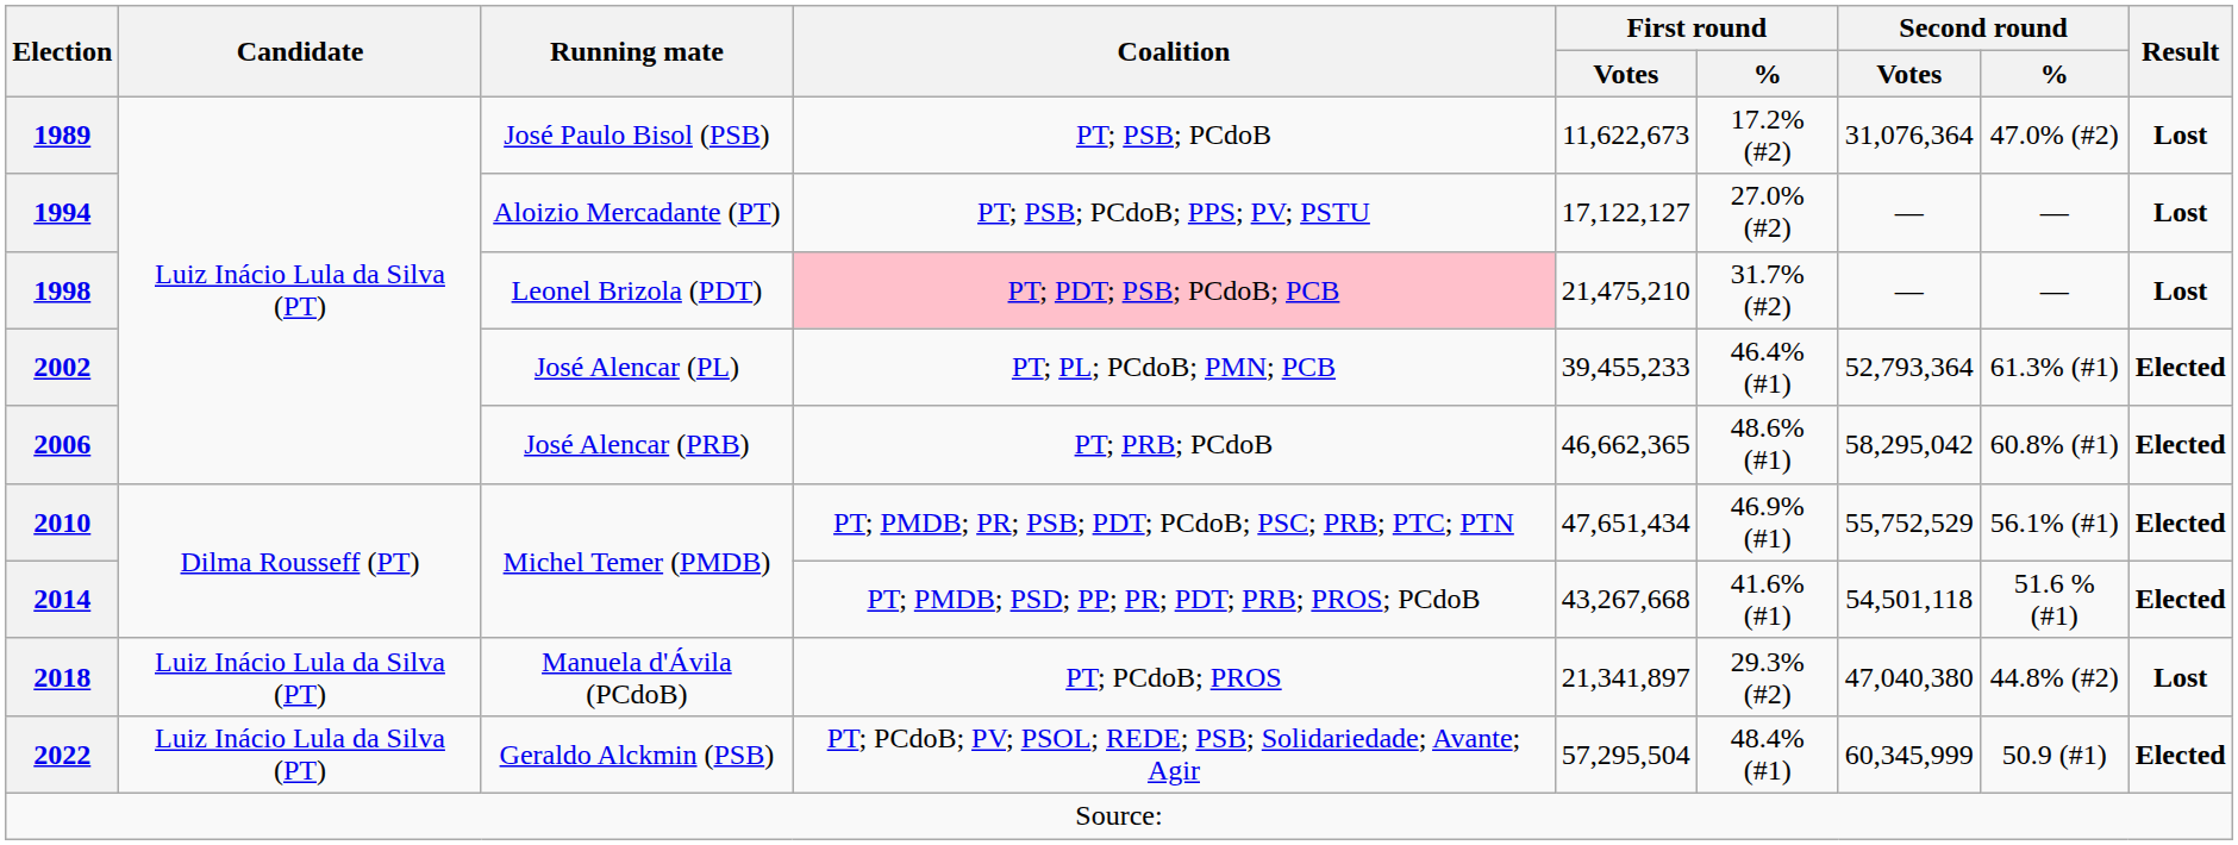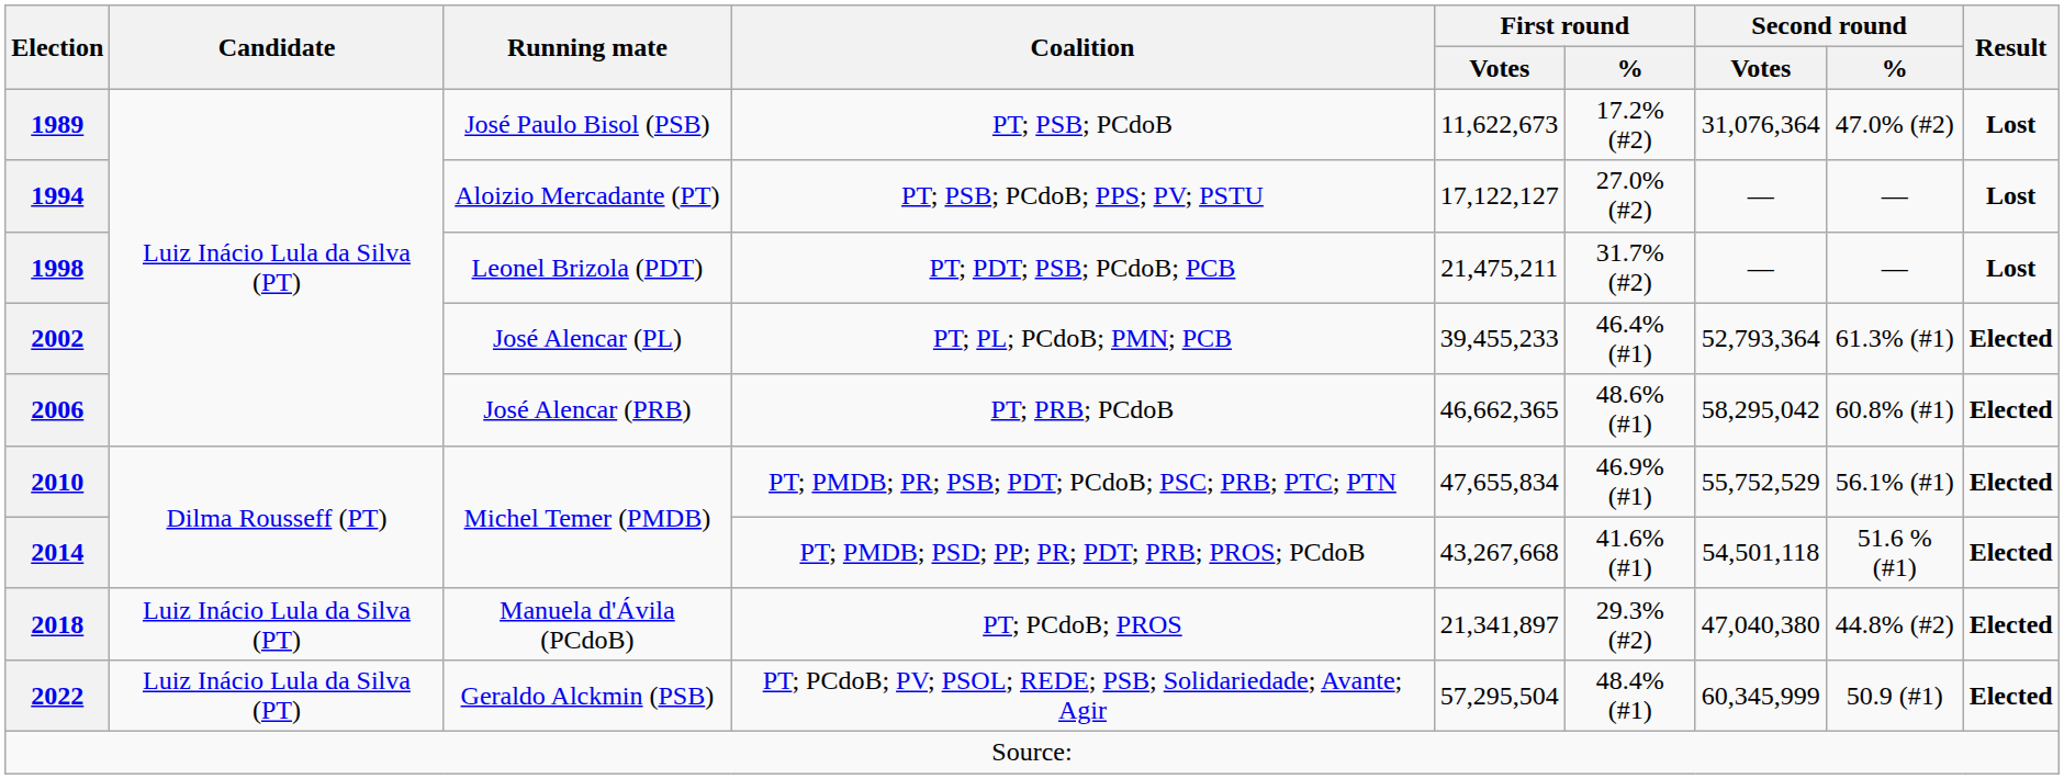 <table class="wikitable" style="text-align:center">
 <tr>
 <th rowspan="2">Election</th>
 <th rowspan="2">Candidate</th>
 <th rowspan="2"><strong>Running mate</strong></th>
 <th rowspan="2">Coalition</th>
 <th colspan="2">First round</th>
 <th colspan="2">Second round</th>
 <th rowspan="2"><strong>Result</strong></th>
 </tr>
 <tr>
 <th><strong>Votes</strong></th>
 <th><strong>%</strong></th>
 <th><strong>Votes</strong></th>
 <th><strong>%</strong></th>
 </tr>
 <tr>
 <th><a href='#'>1989</a></th>
 <td rowspan="5"><a href='#'>Luiz Inácio Lula da Silva</a> (<a href='#'>PT</a>)</td>
 <td><a href='#'>José Paulo Bisol</a> (<a href='#'>PSB</a>)</td>
 <td><a href='#'>PT</a>; <a href='#'>PSB</a>; PCdoB</td>
 <td>11,622,673</td>
 <td>17.2% (#2)</td>
 <td>31,076,364</td>
 <td>47.0% (#2)</td>
 <td><strong>Lost</strong> </td>
 </tr>
 <tr>
 <th><a href='#'>1994</a></th>
 <td><a href='#'>Aloizio Mercadante</a> (<a href='#'>PT</a>)</td>
 <td><a href='#'>PT</a>; <a href='#'>PSB</a>; PCdoB; <a href='#'>PPS</a>; <a href='#'>PV</a>; <a href='#'>PSTU</a></td>
 <td>17,122,127</td>
 <td>27.0% (#2)</td>
 <td>—</td>
 <td>—</td>
 <td><strong>Lost</strong> </td>
 </tr>
 <tr>
 <th><a href='#'>1998</a></th>
 <td><a href='#'>Leonel Brizola</a> (<a href='#'>PDT</a>)</td>
-<td style="background: pink;"><a href='#'>PT</a>; <a href='#'>PDT</a>; <a href='#'>PSB</a>; PCdoB; <a href='#'>PCB</a></td>
-<td>21,475,210</td>
+<td><a href='#'>PT</a>; <a href='#'>PDT</a>; <a href='#'>PSB</a>; PCdoB; <a href='#'>PCB</a></td>
+<td>21,475,211</td>
 <td>31.7% (#2)</td>
 <td>—</td>
 <td>—</td>
 <td><strong>Lost</strong> </td>
 </tr>
 <tr>
 <th><a href='#'>2002</a></th>
 <td><a href='#'>José Alencar</a> (<a href='#'>PL</a>)</td>
 <td><a href='#'>PT</a>; <a href='#'>PL</a>; PCdoB; <a href='#'>PMN</a>; <a href='#'>PCB</a></td>
 <td>39,455,233</td>
 <td>46.4% (#1)</td>
 <td>52,793,364</td>
 <td>61.3% (#1)</td>
 <td><strong>Elected</strong> </td>
 </tr>
 <tr>
 <th><a href='#'>2006</a></th>
 <td><a href='#'>José Alencar</a> (<a href='#'>PRB</a>)</td>
 <td><a href='#'>PT</a>; <a href='#'>PRB</a>; PCdoB</td>
 <td>46,662,365</td>
 <td>48.6% (#1)</td>
 <td>58,295,042</td>
 <td>60.8% (#1)</td>
 <td><strong>Elected</strong> </td>
 </tr>
 <tr>
 <th><a href='#'>2010</a></th>
 <td rowspan="2"><a href='#'>Dilma Rousseff</a> (<a href='#'>PT</a>)</td>
 <td rowspan="2"><a href='#'>Michel Temer</a> (<a href='#'>PMDB</a>)</td>
 <td><a href='#'>PT</a>; <a href='#'>PMDB</a>; <a href='#'>PR</a>; <a href='#'>PSB</a>; <a href='#'>PDT</a>; PCdoB; <a href='#'>PSC</a>; <a href='#'>PRB</a>; <a href='#'>PTC</a>; <a href='#'>PTN</a></td>
-<td>47,651,434</td>
+<td>47,655,834</td>
 <td>46.9% (#1)</td>
 <td>55,752,529</td>
 <td>56.1% (#1)</td>
 <td><strong>Elected</strong> </td>
 </tr>
 <tr>
 <th><a href='#'>2014</a></th>
 <td><a href='#'>PT</a>; <a href='#'>PMDB</a>; <a href='#'>PSD</a>; <a href='#'>PP</a>; <a href='#'>PR</a>; <a href='#'>PDT</a>; <a href='#'>PRB</a>; <a href='#'>PROS</a>; PCdoB</td>
 <td>43,267,668</td>
 <td>41.6% (#1)</td>
 <td>54,501,118</td>
 <td>51.6 % (#1)</td>
 <td><strong>Elected</strong> </td>
 </tr>
 <tr>
 <th><a href='#'>2018</a></th>
 <td><a href='#'>Luiz Inácio Lula da Silva</a> (<a href='#'>PT</a>)</td>
 <td><a href='#'>Manuela d'Ávila</a> (PCdoB)</td>
 <td><a href='#'>PT</a>; PCdoB; <a href='#'>PROS</a></td>
 <td>21,341,897</td>
 <td>29.3% (#2)</td>
 <td>47,040,380</td>
 <td>44.8% (#2)</td>
-<td><strong>Lost</strong> </td>
+<td><strong>Elected</strong> </td>
 </tr>
 <tr>
 <th><a href='#'>2022</a></th>
 <td><a href='#'>Luiz Inácio Lula da Silva</a> (<a href='#'>PT</a>)</td>
 <td><a href='#'>Geraldo Alckmin</a> (<a href='#'>PSB</a>)</td>
 <td><a href='#'>PT</a>; PCdoB; <a href='#'>PV</a>; <a href='#'>PSOL</a>; <a href='#'>REDE</a>; <a href='#'>PSB</a>; <a href='#'>Solidariedade</a>; <a href='#'>Avante</a>; <a href='#'>Agir</a></td>
 <td>57,295,504</td>
 <td>48.4% (#1)</td>
 <td>60,345,999</td>
 <td>50.9 (#1)</td>
 <td><strong>Elected</strong> </td>
 </tr>
 <tr>
 <td colspan="9">Source: </td>
 </tr>
 </table>
